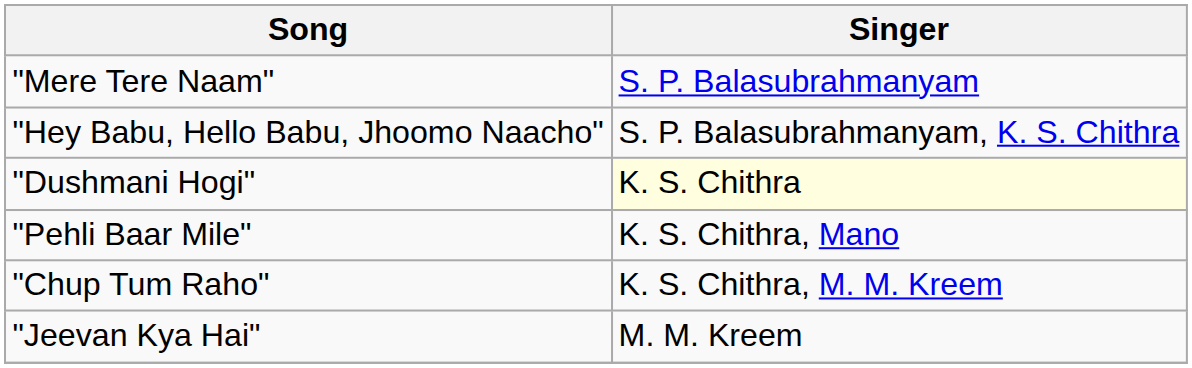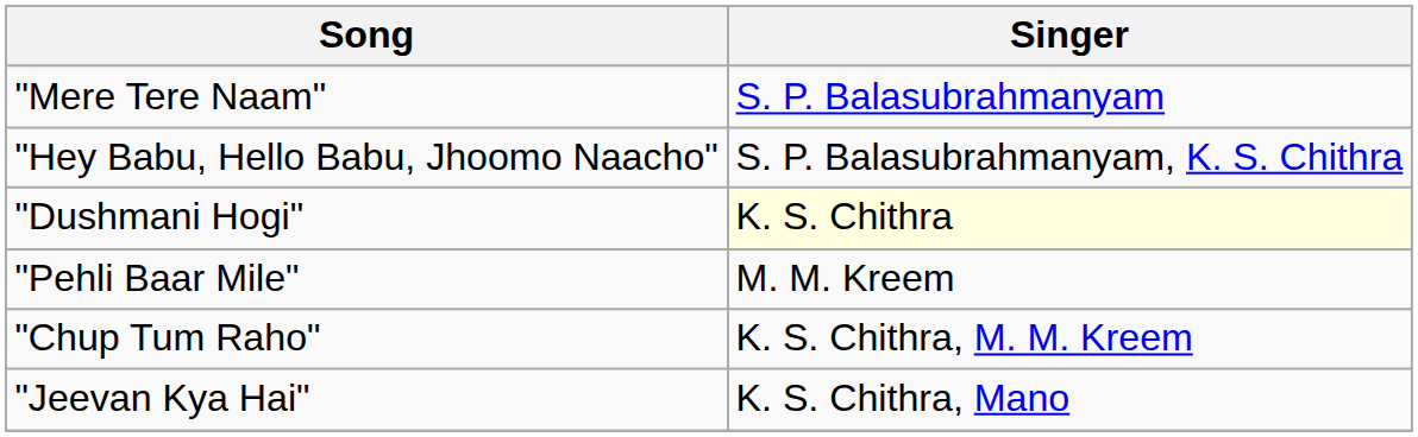 <table class="wikitable">
 <tr>
 <th>Song</th>
 <th>Singer</th>
 </tr>
 <tr>
 <td>"Mere Tere Naam"</td>
 <td><a href='#'>S. P. Balasubrahmanyam</a></td>
 </tr>
 <tr>
 <td>"Hey Babu, Hello Babu, Jhoomo Naacho"</td>
 <td>S. P. Balasubrahmanyam, <a href='#'>K. S. Chithra</a></td>
 </tr>
 <tr>
 <td>"Dushmani Hogi"</td>
 <td style="background: lightyellow;">K. S. Chithra</td>
 </tr>
 <tr>
 <td>"Pehli Baar Mile"</td>
-<td>K. S. Chithra, <a href='#'>Mano</a></td>
+<td>M. M. Kreem</td>
 </tr>
 <tr>
 <td>"Chup Tum Raho"</td>
 <td>K. S. Chithra, <a href='#'>M. M. Kreem</a></td>
 </tr>
 <tr>
 <td>"Jeevan Kya Hai"</td>
-<td>M. M. Kreem</td>
+<td>K. S. Chithra, <a href='#'>Mano</a></td>
 </tr>
 <tr>
 </tr>
 </table>
